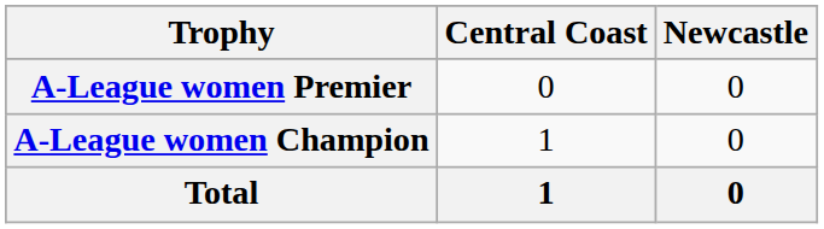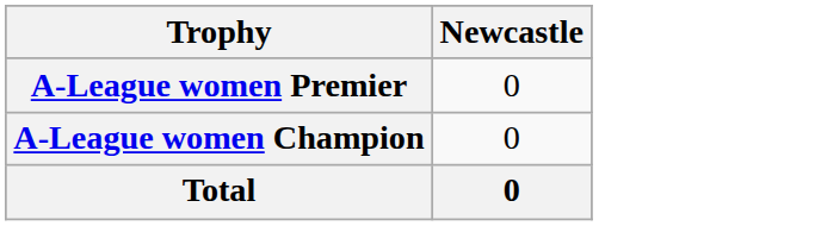 <table class="wikitable">
 <tr>
 <th>Trophy</th>
-<th>Central Coast</th>
 <th>Newcastle</th>
 </tr>
 <tr>
 <th><a href='#'>A-League women</a> Premier</th>
 <td align="center">0</td>
-<td align="center">0</td>
 </tr>
 <tr>
 <th><a href='#'>A-League women</a> Champion</th>
-<td align="center">1</td>
 <td align="center">0</td>
 </tr>
 <tr>
 <th>Total</th>
-<th>1</th>
 <th>0</th>
 </tr>
 </table>
